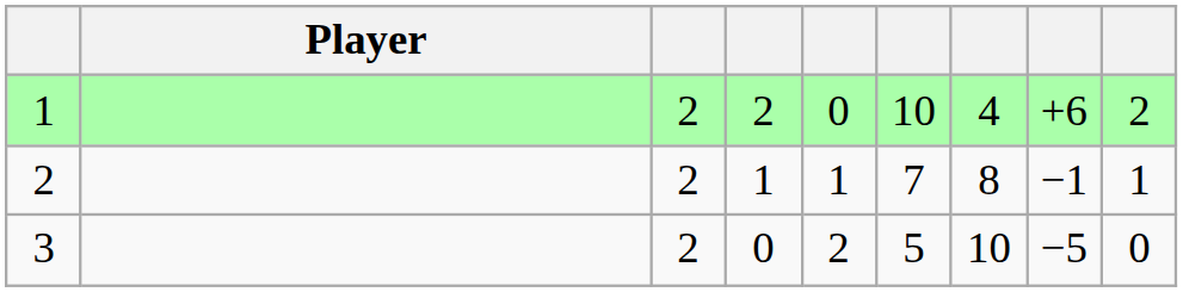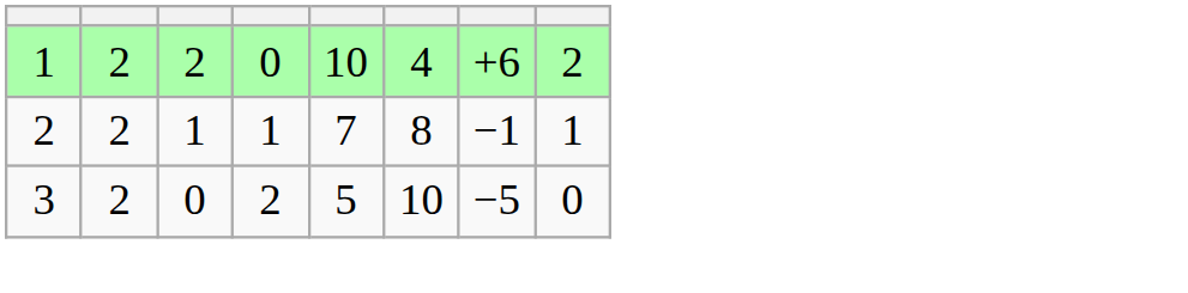 <table class="wikitable sortable" style="text-align: center;">
 <tr>
 <th width=20 scope=col></th>
-<th width=200 scope=col>Player</th>
 <th width=20 scope=col></th>
 <th width=20 scope=col></th>
 <th width=20 scope=col></th>
 <th width=20 scope=col></th>
 <th width=20 scope=col></th>
 <th width=20 scope=col></th>
 <th width=20 scope=col></th>
 </tr>
 <tr style="background:#aaffaa;">
 <td>1</td>
-<td style="text-align:left;"></td>
 <td>2</td>
 <td>2</td>
 <td>0</td>
 <td>10</td>
 <td>4</td>
 <td>+6</td>
 <td>2</td>
 </tr>
 <tr>
 <td>2</td>
-<td style="text-align:left;"></td>
 <td>2</td>
 <td>1</td>
 <td>1</td>
 <td>7</td>
 <td>8</td>
 <td>−1</td>
 <td>1</td>
 </tr>
 <tr>
 <td>3</td>
-<td style="text-align:left;"></td>
 <td>2</td>
 <td>0</td>
 <td>2</td>
 <td>5</td>
 <td>10</td>
 <td>−5</td>
 <td>0</td>
 </tr>
 </table>
